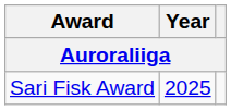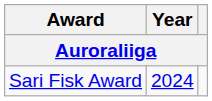 <table class="wikitable">
 <tr>
 <th>Award</th>
 <th>Year</th>
 <th></th>
 </tr>
 <tr>
 <th colspan="3"><a href='#'>Auroraliiga</a></th>
 </tr>
 <tr>
 <td><a href='#'>Sari Fisk Award</a></td>
-<td><a href='#'>2025</a></td>
+<td><a href='#'>2024</a></td>
 <td></td>
 </tr>
 </table>
